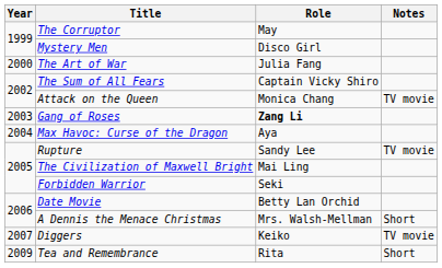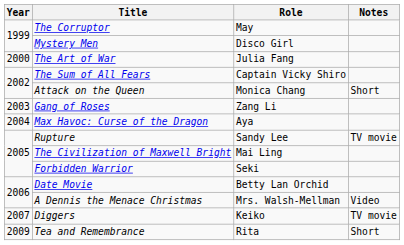 <table class="wikitable sortable">
 <tr>
 <th>Year</th>
 <th>Title</th>
 <th>Role</th>
 <th>Notes</th>
 </tr>
 <tr>
 <td rowspan="2">1999</td>
 <td><em><a href='#'>The Corruptor</a></em></td>
 <td>May</td>
 <td></td>
 </tr>
 <tr>
 <td><em><a href='#'>Mystery Men</a></em></td>
 <td>Disco Girl</td>
 <td></td>
 </tr>
 <tr>
 <td>2000</td>
 <td><em><a href='#'>The Art of War</a></em></td>
 <td>Julia Fang</td>
 <td></td>
 </tr>
 <tr>
 <td rowspan="2">2002</td>
 <td><em><a href='#'>The Sum of All Fears</a></em></td>
 <td>Captain Vicky Shiro</td>
 <td></td>
 </tr>
 <tr>
 <td><em>Attack on the Queen</em></td>
 <td>Monica Chang</td>
-<td>TV movie</td>
+<td>Short</td>
 </tr>
 <tr>
 <td>2003</td>
 <td><em><a href='#'>Gang of Roses</a></em></td>
-<td><strong>Zang Li</strong></td>
+<td>Zang Li</td>
 <td></td>
 </tr>
 <tr>
 <td>2004</td>
 <td><em><a href='#'>Max Havoc: Curse of the Dragon</a></em></td>
 <td>Aya</td>
 <td></td>
 </tr>
 <tr>
 <td rowspan="3">2005</td>
 <td><em>Rupture</em></td>
 <td>Sandy Lee</td>
 <td>TV movie</td>
 </tr>
 <tr>
 <td><em><a href='#'>The Civilization of Maxwell Bright</a></em></td>
 <td>Mai Ling</td>
 <td></td>
 </tr>
 <tr>
 <td><em><a href='#'>Forbidden Warrior</a></em></td>
 <td>Seki</td>
 <td></td>
 </tr>
 <tr>
 <td rowspan="2">2006</td>
 <td><em><a href='#'>Date Movie</a></em></td>
 <td>Betty Lan Orchid</td>
 <td></td>
 </tr>
 <tr>
 <td><em>A Dennis the Menace Christmas</em></td>
 <td>Mrs. Walsh-Mellman</td>
-<td>Short</td>
+<td>Video</td>
 </tr>
 <tr>
 <td>2007</td>
 <td><em>Diggers</em></td>
 <td>Keiko</td>
 <td>TV movie</td>
 </tr>
 <tr>
 <td>2009</td>
 <td><em>Tea and Remembrance</em></td>
 <td>Rita</td>
 <td>Short</td>
 </tr>
 </table>
